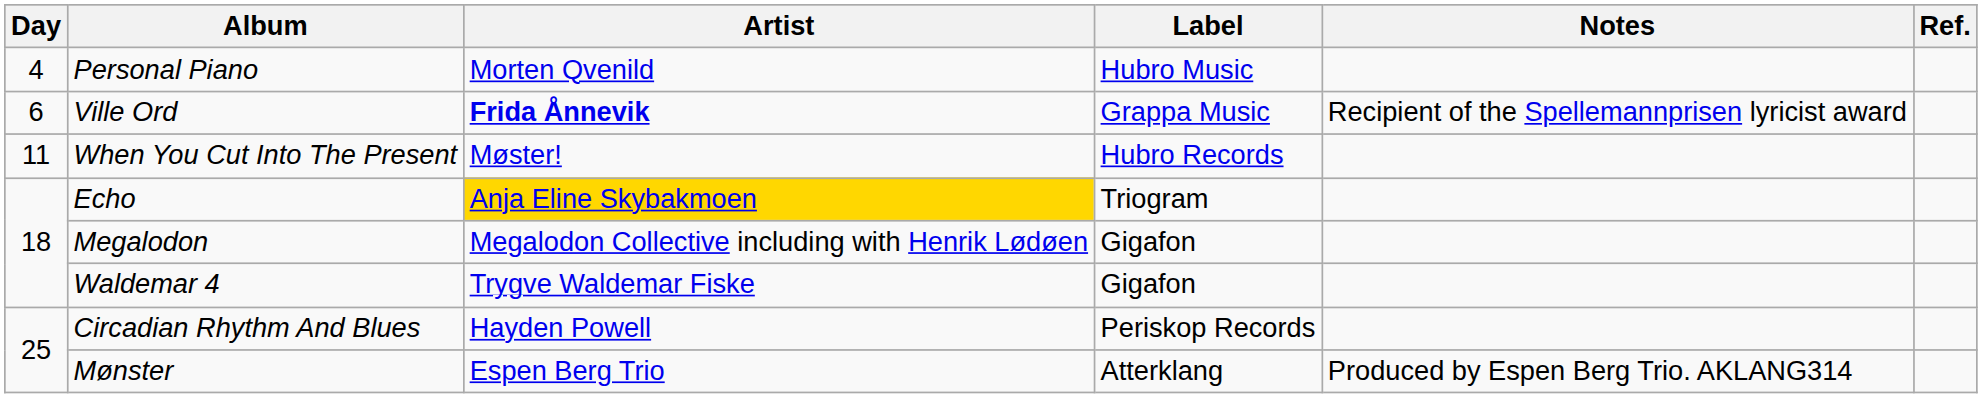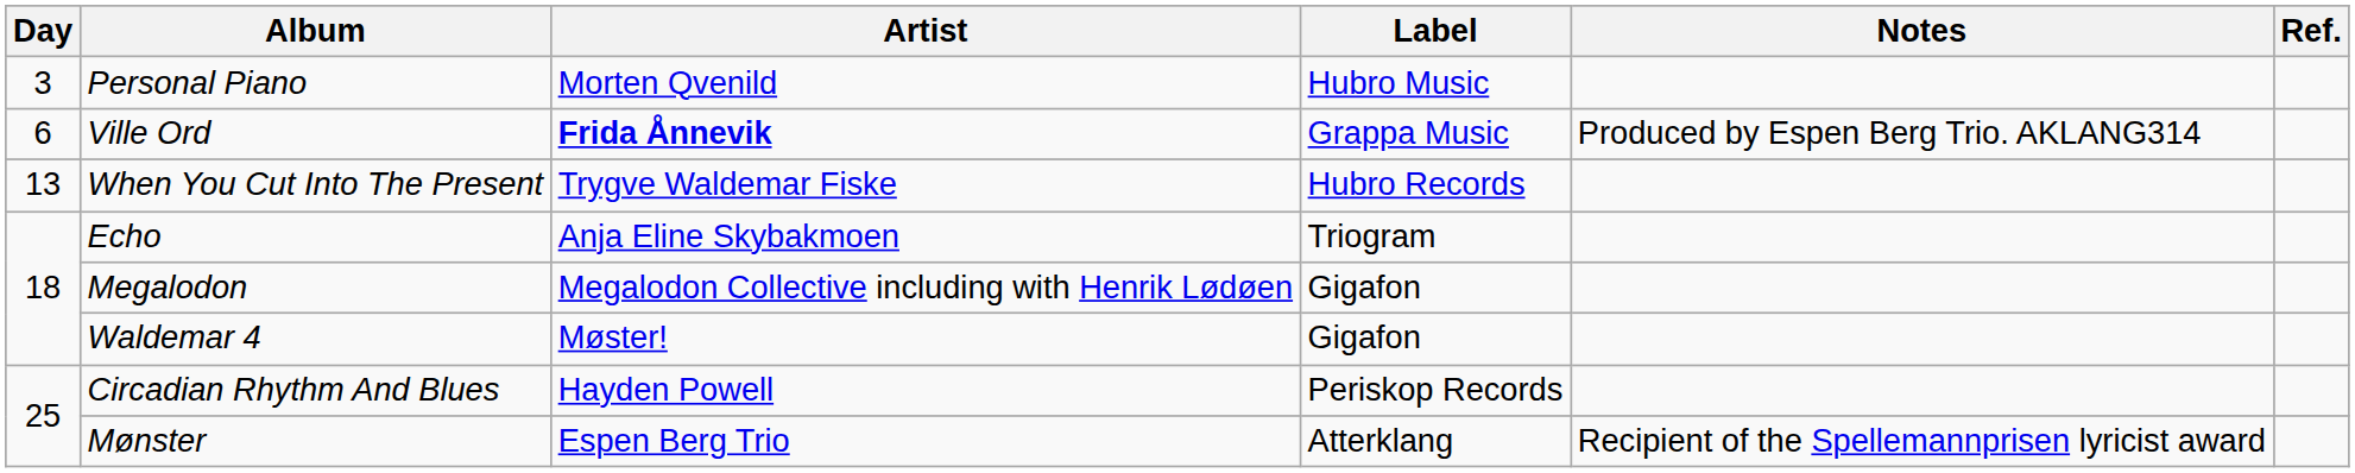 <table class="wikitable">
 <tr>
 <th>Day</th>
 <th>Album</th>
 <th>Artist</th>
 <th>Label</th>
 <th>Notes</th>
 <th>Ref.</th>
 </tr>
 <tr>
-<td rowspan="1" style="text-align:center;">4</td>
+<td rowspan="1" style="text-align:center;">3</td>
 <td><em>Personal Piano</em></td>
 <td><a href='#'>Morten Qvenild</a></td>
 <td><a href='#'>Hubro Music</a></td>
 <td></td>
 <td style="text-align:center;"></td>
 </tr>
 <tr>
 <td rowspan="1" style="text-align:center;">6</td>
 <td><em>Ville Ord</em></td>
 <td><strong><a href='#'>Frida Ånnevik</a></strong></td>
 <td><a href='#'>Grappa Music</a></td>
-<td>Recipient of the <a href='#'>Spellemannprisen</a> lyricist award</td>
+<td>Produced by Espen Berg Trio. AKLANG314</td>
 <td style="text-align:center;"></td>
 </tr>
 <tr>
-<td rowspan="1" style="text-align:center;">11</td>
+<td rowspan="1" style="text-align:center;">13</td>
 <td><em>When You Cut Into The Present</em></td>
-<td><a href='#'>Møster!</a></td>
+<td><a href='#'>Trygve Waldemar Fiske</a></td>
 <td><a href='#'>Hubro Records</a></td>
 <td></td>
 <td style="text-align:center;"></td>
 </tr>
 <tr>
 <td rowspan="3" style="text-align:center;">18</td>
 <td><em>Echo</em></td>
-<td style="background: gold;"><a href='#'>Anja Eline Skybakmoen</a></td>
+<td><a href='#'>Anja Eline Skybakmoen</a></td>
 <td>Triogram</td>
 <td></td>
 <td style="text-align:center;"></td>
 </tr>
 <tr>
 <td><em>Megalodon</em></td>
 <td><a href='#'>Megalodon Collective</a> including with <a href='#'>Henrik Lødøen</a></td>
 <td>Gigafon</td>
 <td></td>
 <td style="text-align:center;"></td>
 </tr>
 <tr>
 <td><em>Waldemar 4</em></td>
-<td><a href='#'>Trygve Waldemar Fiske</a></td>
+<td><a href='#'>Møster!</a></td>
 <td>Gigafon</td>
 <td></td>
 <td style="text-align:center;"></td>
 </tr>
 <tr>
 <td rowspan="2" style="text-align:center;">25</td>
 <td><em>Circadian Rhythm And Blues</em></td>
 <td><a href='#'>Hayden Powell</a></td>
 <td>Periskop Records</td>
 <td></td>
 <td style="text-align:center;"></td>
 </tr>
 <tr>
 <td><em>Mønster</em></td>
 <td><a href='#'>Espen Berg Trio</a></td>
 <td>Atterklang</td>
-<td>Produced by Espen Berg Trio. AKLANG314</td>
+<td>Recipient of the <a href='#'>Spellemannprisen</a> lyricist award</td>
 <td style="text-align:center;"></td>
 </tr>
 </table>
